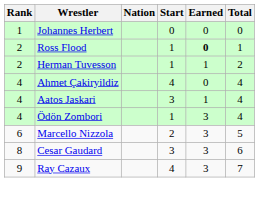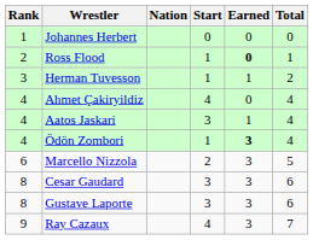 <table class="wikitable sortable" style="text-align:center;">
 <tr>
 <th>Rank</th>
 <th>Wrestler</th>
 <th>Nation</th>
 <th>Start</th>
 <th>Earned</th>
 <th>Total</th>
 </tr>
 <tr style="background:#cfc;">
 <td>1</td>
 <td align=left><a href='#'>Johannes Herbert</a></td>
 <td align=left></td>
 <td>0</td>
 <td>0</td>
 <td>0</td>
 </tr>
 <tr style="background:#cfc;">
 <td>2</td>
 <td align=left><a href='#'>Ross Flood</a></td>
 <td align=left></td>
 <td>1</td>
 <td><strong>0</strong></td>
 <td>1</td>
 </tr>
 <tr style="background:#cfc;">
-<td>2</td>
+<td>3</td>
 <td align=left><a href='#'>Herman Tuvesson</a></td>
 <td align=left></td>
 <td>1</td>
 <td>1</td>
 <td>2</td>
 </tr>
 <tr style="background:#cfc;">
 <td>4</td>
 <td align=left><a href='#'>Ahmet Çakiryildiz</a></td>
 <td align=left></td>
 <td>4</td>
 <td>0</td>
 <td>4</td>
 </tr>
 <tr style="background:#cfc;">
 <td>4</td>
 <td align=left><a href='#'>Aatos Jaskari</a></td>
 <td align=left></td>
 <td>3</td>
 <td>1</td>
 <td>4</td>
 </tr>
 <tr style="background:#cfc;">
 <td>4</td>
 <td align=left><a href='#'>Ödön Zombori</a></td>
 <td align=left></td>
 <td>1</td>
-<td>3</td>
+<td><strong>3</strong></td>
 <td>4</td>
 </tr>
 <tr>
 <td>6</td>
 <td align=left><a href='#'>Marcello Nizzola</a></td>
 <td align=left></td>
 <td>2</td>
 <td>3</td>
 <td>5</td>
 </tr>
 <tr>
 <td>8</td>
 <td align=left><a href='#'>Cesar Gaudard</a></td>
 <td align=left></td>
 <td>3</td>
 <td>3</td>
 <td>6</td>
 </tr>
 <tr>
+<td>8</td>
+<td align=left><a href='#'>Gustave Laporte</a></td>
+<td align=left></td>
+<td>3</td>
+<td>3</td>
+<td>6</td>
+</tr>
+<tr>
 <td>9</td>
 <td align=left><a href='#'>Ray Cazaux</a></td>
 <td align=left></td>
 <td>4</td>
 <td>3</td>
 <td>7</td>
 </tr>
 </table>
